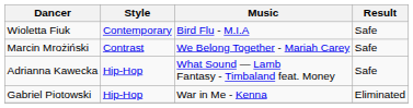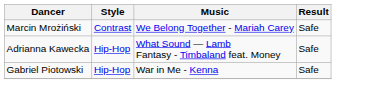 <table class="wikitable">
 <tr>
 <th>Dancer</th>
 <th>Style</th>
 <th>Music</th>
 <th>Result</th>
-</tr>
-<tr>
-<td>Wioletta Fiuk</td>
-<td><a href='#'>Contemporary</a></td>
-<td><a href='#'>Bird Flu</a> - <a href='#'>M.I.A</a></td>
-<td>Safe</td>
 </tr>
 <tr>
 <td>Marcin Mrożiński</td>
 <td><a href='#'>Contrast</a></td>
 <td><a href='#'>We Belong Together</a> - <a href='#'>Mariah Carey</a></td>
 <td>Safe</td>
 </tr>
 <tr>
 <td>Adrianna Kawecka</td>
 <td><a href='#'>Hip-Hop</a></td>
 <td><a href='#'>What Sound</a> — <a href='#'>Lamb</a><br>Fantasy - <a href='#'>Timbaland</a> feat. Money</td>
 <td>Safe</td>
 </tr>
 <tr>
 <td>Gabriel Piotowski</td>
 <td><a href='#'>Hip-Hop</a></td>
 <td>War in Me - <a href='#'>Kenna</a></td>
-<td>Eliminated</td>
+<td>Safe</td>
 </tr>
 <tr>
 </tr>
 </table>
